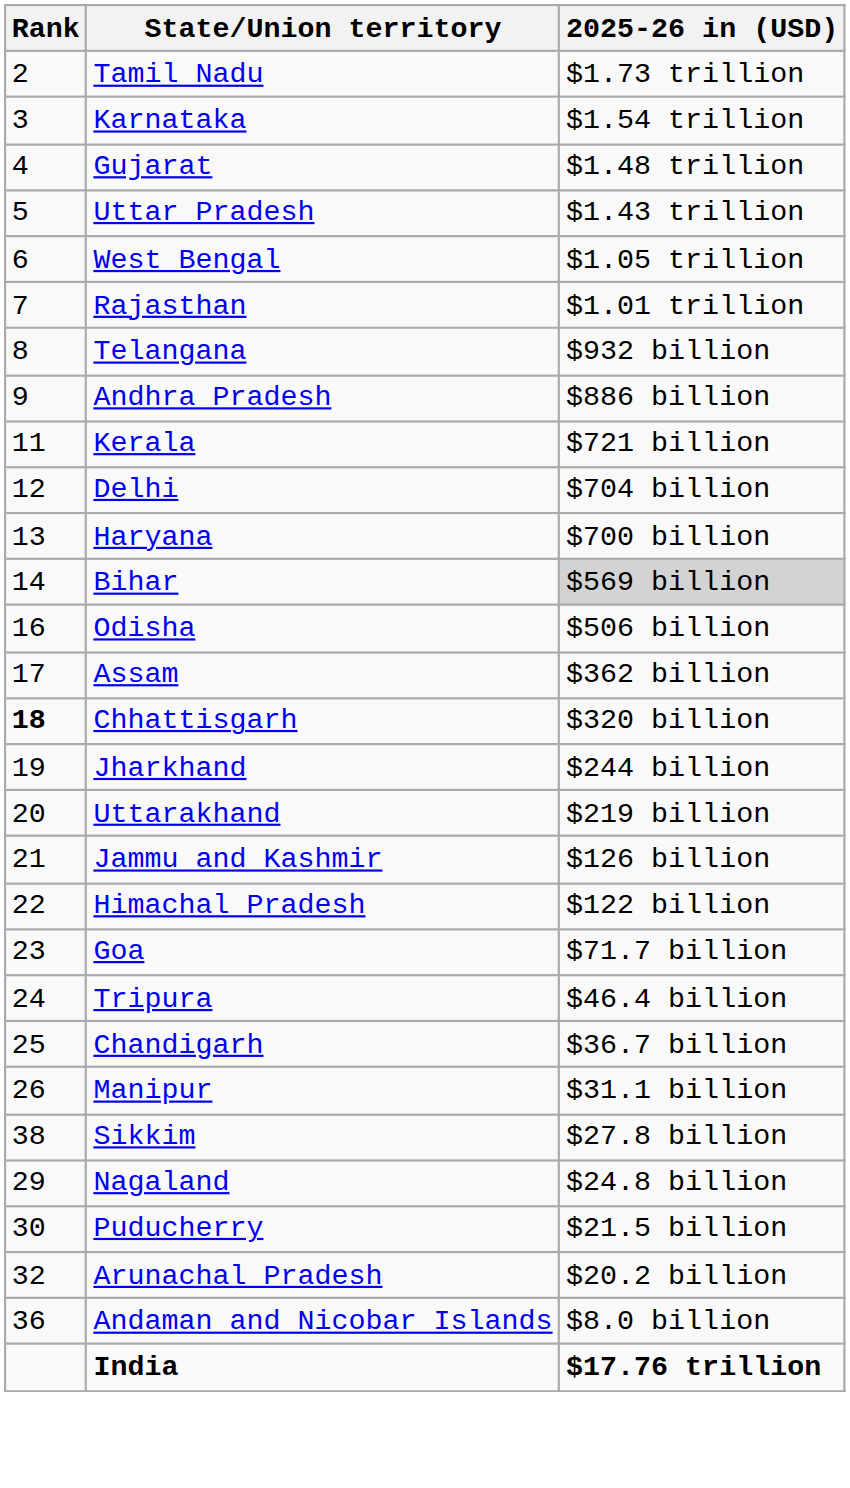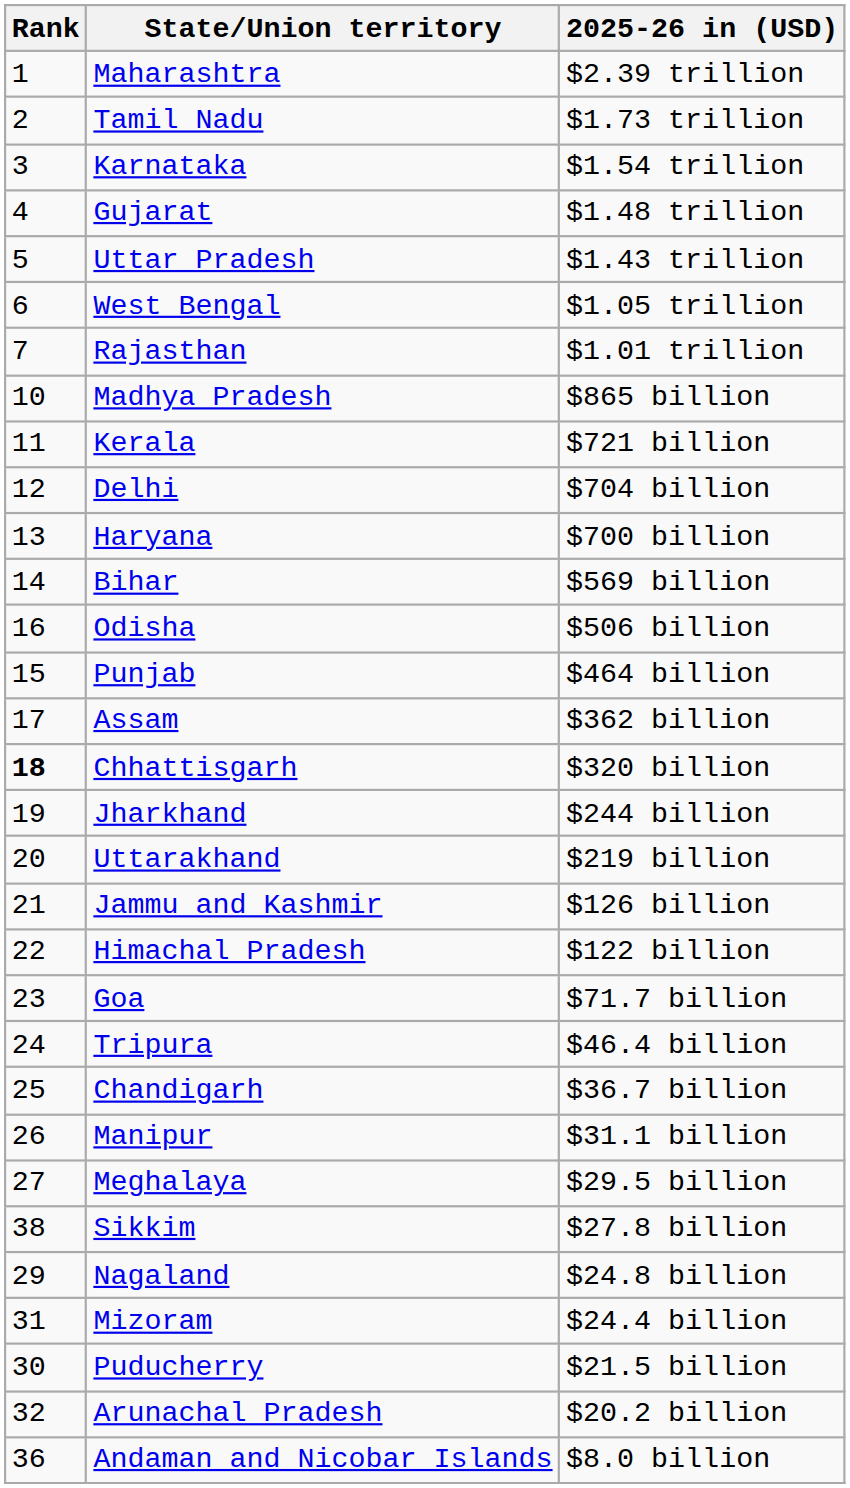 <table Class="wikitable sortable">
 <tr>
 <th><strong>Rank</strong></th>
 <th><strong>State/Union territory</strong></th>
 <th><strong>2025-26 in (USD)</strong></th>
+</tr>
+<tr>
+<td>1</td>
+<td><a href='#'>Maharashtra</a></td>
+<td>$2.39 trillion</td>
 </tr>
 <tr>
 <td>2</td>
 <td><a href='#'>Tamil Nadu</a></td>
 <td>$1.73 trillion</td>
 </tr>
 <tr>
 <td>3</td>
 <td><a href='#'>Karnataka</a></td>
 <td>$1.54 trillion</td>
 </tr>
 <tr>
 <td>4</td>
 <td><a href='#'>Gujarat</a></td>
 <td>$1.48 trillion</td>
 </tr>
 <tr>
 <td>5</td>
 <td><a href='#'>Uttar Pradesh</a></td>
 <td>$1.43 trillion</td>
 </tr>
 <tr>
 <td>6</td>
 <td><a href='#'>West Bengal</a></td>
 <td>$1.05 trillion</td>
 </tr>
 <tr>
 <td>7</td>
 <td><a href='#'>Rajasthan</a></td>
 <td>$1.01 trillion</td>
 </tr>
 <tr>
-<td>8</td>
-<td><a href='#'>Telangana</a></td>
-<td>$932 billion</td>
-</tr>
-<tr>
-<td>9</td>
-<td><a href='#'>Andhra Pradesh</a></td>
-<td>$886 billion</td>
+<td>10</td>
+<td><a href='#'>Madhya Pradesh</a></td>
+<td>$865 billion</td>
 </tr>
 <tr>
 <td>11</td>
 <td><a href='#'>Kerala</a></td>
 <td>$721 billion</td>
 </tr>
 <tr>
 <td>12</td>
 <td><a href='#'>Delhi</a></td>
 <td>$704 billion</td>
 </tr>
 <tr>
 <td>13</td>
 <td><a href='#'>Haryana</a></td>
 <td>$700 billion</td>
 </tr>
 <tr>
 <td>14</td>
 <td><a href='#'>Bihar</a></td>
-<td style="background: lightgrey;">$569 billion</td>
+<td>$569 billion</td>
 </tr>
 <tr>
 <td>16</td>
 <td><a href='#'>Odisha</a></td>
 <td>$506 billion</td>
+</tr>
+<tr>
+<td>15</td>
+<td><a href='#'>Punjab</a></td>
+<td>$464 billion</td>
 </tr>
 <tr>
 <td>17</td>
 <td><a href='#'>Assam</a></td>
 <td>$362 billion</td>
 </tr>
 <tr>
 <td><strong>18</strong></td>
 <td><a href='#'>Chhattisgarh</a></td>
 <td>$320 billion</td>
 </tr>
 <tr>
 <td>19</td>
 <td><a href='#'>Jharkhand</a></td>
 <td>$244 billion</td>
 </tr>
 <tr>
 <td>20</td>
 <td><a href='#'>Uttarakhand</a></td>
 <td>$219 billion</td>
 </tr>
 <tr>
 <td>21</td>
 <td><a href='#'>Jammu and Kashmir</a></td>
 <td>$126 billion</td>
 </tr>
 <tr>
 <td>22</td>
 <td><a href='#'>Himachal Pradesh</a></td>
 <td>$122 billion</td>
 </tr>
 <tr>
 <td>23</td>
 <td><a href='#'>Goa</a></td>
 <td>$71.7 billion</td>
 </tr>
 <tr>
 <td>24</td>
 <td><a href='#'>Tripura</a></td>
 <td>$46.4 billion</td>
 </tr>
 <tr>
 <td>25</td>
 <td><a href='#'>Chandigarh</a></td>
 <td>$36.7 billion</td>
 </tr>
 <tr>
 <td>26</td>
 <td><a href='#'>Manipur</a></td>
 <td>$31.1 billion</td>
 </tr>
 <tr>
+<td>27</td>
+<td><a href='#'>Meghalaya</a></td>
+<td>$29.5 billion</td>
+</tr>
+<tr>
 <td>38</td>
 <td><a href='#'>Sikkim</a></td>
 <td>$27.8 billion</td>
 </tr>
 <tr>
 <td>29</td>
 <td><a href='#'>Nagaland</a></td>
 <td>$24.8 billion</td>
+</tr>
+<tr>
+<td>31</td>
+<td><a href='#'>Mizoram</a></td>
+<td>$24.4 billion</td>
 </tr>
 <tr>
 <td>30</td>
 <td><a href='#'>Puducherry</a></td>
 <td>$21.5 billion</td>
 </tr>
 <tr>
 <td>32</td>
 <td><a href='#'>Arunachal Pradesh</a></td>
 <td>$20.2 billion</td>
 </tr>
 <tr>
 <td>36</td>
 <td><a href='#'>Andaman and Nicobar Islands</a></td>
 <td>$8.0 billion</td>
 </tr>
 <tr>
-<td></td>
-<td><strong>India</strong></td>
-<td><strong>$17.76 trillion</strong></td>
-</tr>
-<tr>
 </tr>
 </table>
